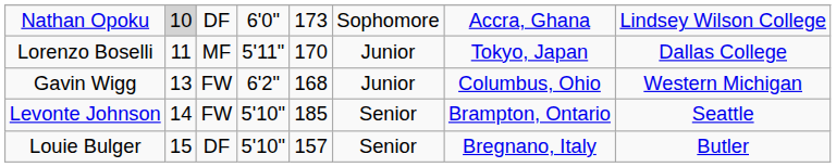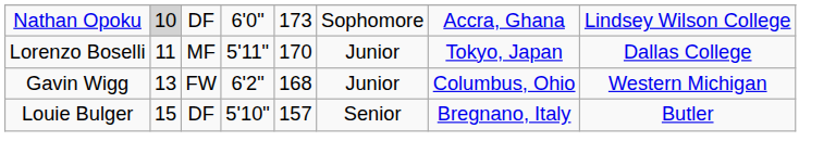 <table class="wikitable sortable" style="text-align:center;" border="1">
 <tr align=center>
 </tr>
 <tr>
 <td><a href='#'>Nathan Opoku</a></td>
 <td style="background: lightgrey;">10</td>
 <td>DF</td>
 <td>6'0"</td>
 <td>173</td>
 <td>Sophomore</td>
 <td><a href='#'>Accra, Ghana</a></td>
 <td><a href='#'>Lindsey Wilson College</a></td>
 </tr>
 <tr>
 <td>Lorenzo Boselli</td>
 <td>11</td>
 <td>MF</td>
 <td>5'11"</td>
 <td>170</td>
 <td>Junior</td>
 <td><a href='#'>Tokyo, Japan</a></td>
 <td><a href='#'>Dallas College</a></td>
 </tr>
 <tr>
 <td>Gavin Wigg</td>
 <td>13</td>
 <td>FW</td>
 <td>6'2"</td>
 <td>168</td>
 <td>Junior</td>
 <td><a href='#'>Columbus, Ohio</a></td>
 <td><a href='#'>Western Michigan</a></td>
 </tr>
 <tr>
-<td><a href='#'>Levonte Johnson</a></td>
-<td>14</td>
-<td>FW</td>
-<td>5'10"</td>
-<td>185</td>
-<td>Senior</td>
-<td><a href='#'>Brampton, Ontario</a></td>
-<td><a href='#'>Seattle</a></td>
-</tr>
-<tr>
 <td>Louie Bulger</td>
 <td>15</td>
 <td>DF</td>
 <td>5'10"</td>
 <td>157</td>
 <td>Senior</td>
 <td><a href='#'>Bregnano, Italy</a></td>
 <td><a href='#'>Butler</a></td>
 </tr>
 </table>
